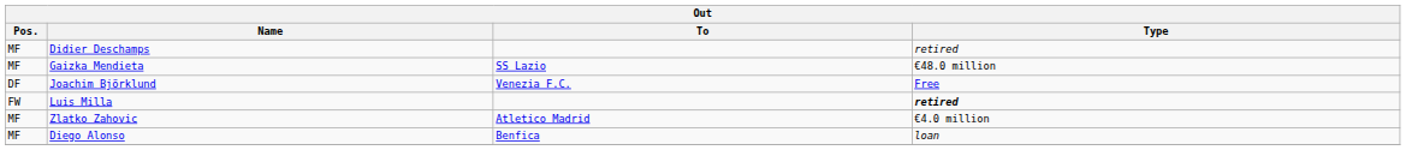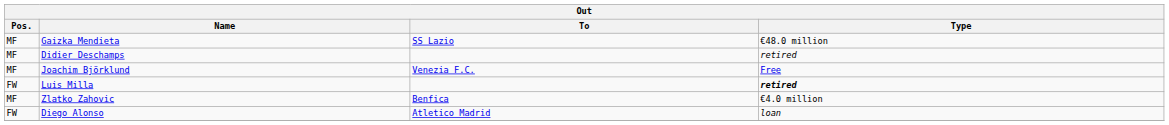 <table class="wikitable" style="font-size:90%;width:99%;">
 <tr>
 <th colspan="4">Out</th>
 </tr>
 <tr>
 <th width=3%>Pos.</th>
 <th width=32%>Name</th>
 <th width=30%>To</th>
 <th width=35%>Type</th>
 </tr>
 <tr>
 <td>MF</td>
+<td><a href='#'>Gaizka Mendieta</a></td>
+<td><a href='#'>SS Lazio</a></td>
+<td>€48.0 million</td>
+</tr>
+<tr>
+<td>MF</td>
 <td><a href='#'>Didier Deschamps</a></td>
 <td></td>
 <td><em>retired</em></td>
 </tr>
 <tr>
 <td>MF</td>
-<td><a href='#'>Gaizka Mendieta</a></td>
-<td><a href='#'>SS Lazio</a></td>
-<td>€48.0 million</td>
-</tr>
-<tr>
-<td>DF</td>
 <td><a href='#'>Joachim Björklund</a></td>
 <td><a href='#'>Venezia F.C.</a></td>
 <td><a href='#'>Free</a></td>
 </tr>
 <tr>
 <td>FW</td>
 <td><a href='#'>Luis Milla</a></td>
 <td></td>
 <td><strong><em>retired</em></strong></td>
 </tr>
 <tr>
 <td>MF</td>
 <td><a href='#'>Zlatko Zahovic</a></td>
-<td><a href='#'>Atletico Madrid</a></td>
+<td><a href='#'>Benfica</a></td>
 <td>€4.0 million</td>
 </tr>
 <tr>
-<td>MF</td>
+<td>FW</td>
 <td><a href='#'>Diego Alonso</a></td>
-<td><a href='#'>Benfica</a></td>
+<td><a href='#'>Atletico Madrid</a></td>
 <td><em>loan</em></td>
 </tr>
 <tr>
 </tr>
 </table>
